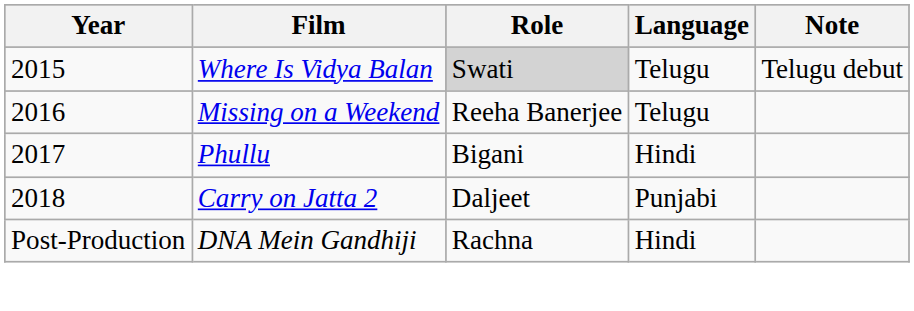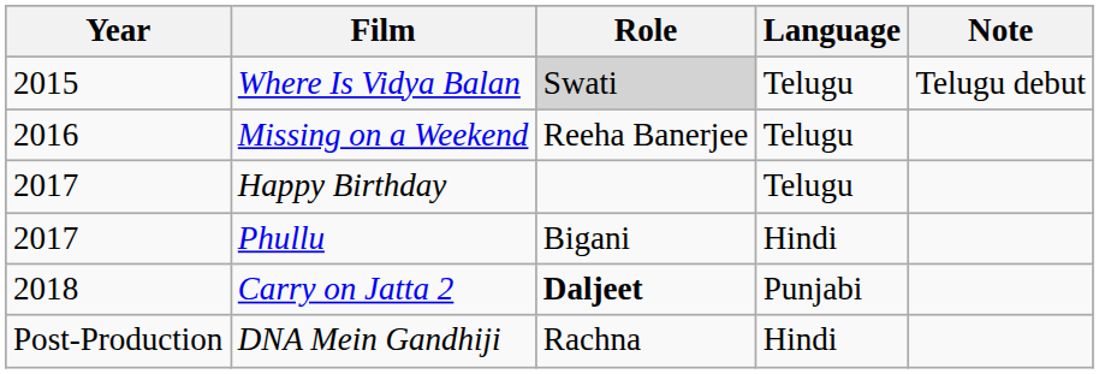 <table class="wikitable sortable">
 <tr>
 <th>Year</th>
 <th>Film</th>
 <th>Role</th>
 <th>Language</th>
 <th class="unsortable">Note</th>
 </tr>
 <tr>
 <td>2015</td>
 <td><em><a href='#'>Where Is Vidya Balan</a></em></td>
 <td style="background: lightgrey;">Swati</td>
 <td>Telugu</td>
 <td>Telugu debut</td>
 </tr>
 <tr>
 <td>2016</td>
 <td><em><a href='#'>Missing on a Weekend</a></em></td>
 <td>Reeha Banerjee</td>
 <td>Telugu</td>
 <td></td>
 </tr>
 <tr>
 <td>2017</td>
+<td><em>Happy Birthday</em></td>
+<td></td>
+<td>Telugu</td>
+<td></td>
+</tr>
+<tr>
+<td>2017</td>
 <td><em><a href='#'>Phullu</a></em></td>
 <td>Bigani</td>
 <td>Hindi</td>
 <td></td>
 </tr>
 <tr>
 <td>2018</td>
 <td><em><a href='#'>Carry on Jatta 2</a></em></td>
-<td>Daljeet</td>
+<td><strong>Daljeet</strong></td>
 <td>Punjabi</td>
 <td></td>
 </tr>
 <tr>
 <td>Post-Production</td>
 <td><em>DNA Mein Gandhiji</em></td>
 <td>Rachna</td>
 <td>Hindi</td>
 <td></td>
 </tr>
 </table>
